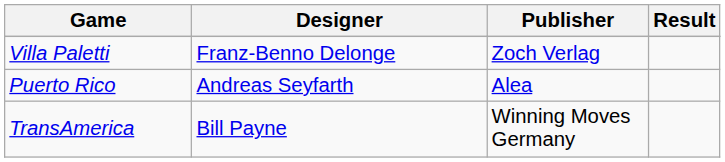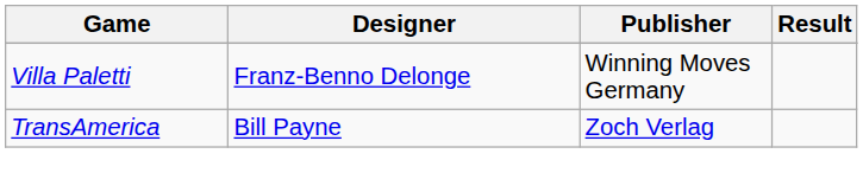 <table class="wikitable">
 <tr>
 <th style="width:140px;">Game</th>
 <th style="width:225px;">Designer</th>
 <th style="width:120px;">Publisher</th>
 <th>Result</th>
 </tr>
 <tr>
 </tr>
 <tr>
 <td><em><a href='#'>Villa Paletti</a></em></td>
 <td><a href='#'>Franz-Benno Delonge</a></td>
-<td><a href='#'>Zoch Verlag</a></td>
-<td></td>
-</tr>
-<tr>
-<td><a href='#'><em>Puerto Rico</em></a></td>
-<td><a href='#'>Andreas Seyfarth</a></td>
-<td><a href='#'>Alea</a></td>
+<td>Winning Moves Germany</td>
 <td></td>
 </tr>
 <tr>
 <td><a href='#'><em>TransAmerica </em></a></td>
 <td><a href='#'>Bill Payne</a></td>
-<td>Winning Moves Germany</td>
+<td><a href='#'>Zoch Verlag</a></td>
 <td></td>
 </tr>
 </table>
